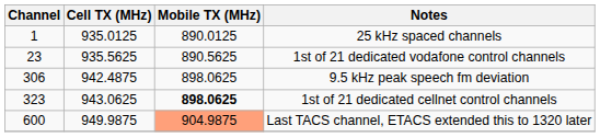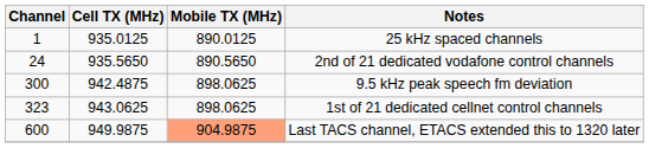 <table class="wikitable" style="text-align:center">
 <tr>
 <th>Channel</th>
 <th>Cell TX (MHz)</th>
 <th>Mobile TX (MHz)</th>
 <th>Notes</th>
 </tr>
 <tr>
 <td>1</td>
 <td>935.0125</td>
 <td>890.0125</td>
 <td>25 kHz spaced channels</td>
 </tr>
 <tr>
-<td>23</td>
-<td>935.5625</td>
-<td>890.5625</td>
-<td>1st of 21 dedicated vodafone control channels</td>
+<td>24</td>
+<td>935.5650</td>
+<td>890.5650</td>
+<td>2nd of 21 dedicated vodafone control channels</td>
 </tr>
 <tr>
-<td>306</td>
+<td>300</td>
 <td>942.4875</td>
 <td>898.0625</td>
 <td>9.5 kHz peak speech fm deviation</td>
 </tr>
 <tr>
 <td>323</td>
 <td>943.0625</td>
-<td><strong>898.0625</strong></td>
+<td>898.0625</td>
 <td>1st of 21 dedicated cellnet control channels</td>
 </tr>
 <tr>
 <td>600</td>
 <td>949.9875</td>
 <td style="background: lightsalmon;">904.9875</td>
 <td>Last TACS channel, ETACS extended this to 1320 later</td>
 </tr>
 <tr>
 </tr>
 </table>
